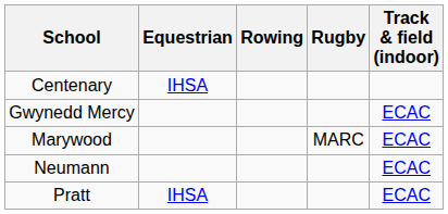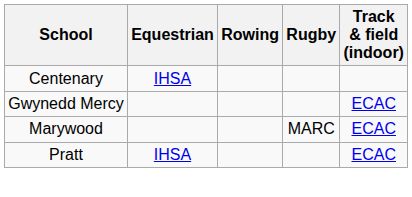 <table class="wikitable" style="text-align:center">
 <tr>
 <th>School</th>
 <th>Equestrian</th>
 <th>Rowing</th>
 <th>Rugby</th>
 <th>Track<br>& field<br>(indoor)</th>
 </tr>
 <tr>
 <td> Centenary</td>
 <td><a href='#'>IHSA</a></td>
 <td></td>
 <td></td>
 <td></td>
 </tr>
 <tr>
 <td> Gwynedd Mercy</td>
 <td></td>
 <td></td>
 <td></td>
 <td><a href='#'>ECAC</a></td>
 </tr>
 <tr>
 <td> Marywood</td>
 <td></td>
 <td></td>
 <td>MARC</td>
 <td><a href='#'>ECAC</a></td>
 </tr>
 <tr>
-<td> Neumann</td>
-<td></td>
-<td></td>
-<td></td>
-<td><a href='#'>ECAC</a></td>
-</tr>
-<tr>
 <td> Pratt</td>
 <td><a href='#'>IHSA</a></td>
 <td></td>
 <td></td>
 <td><a href='#'>ECAC</a></td>
 </tr>
 </table>
